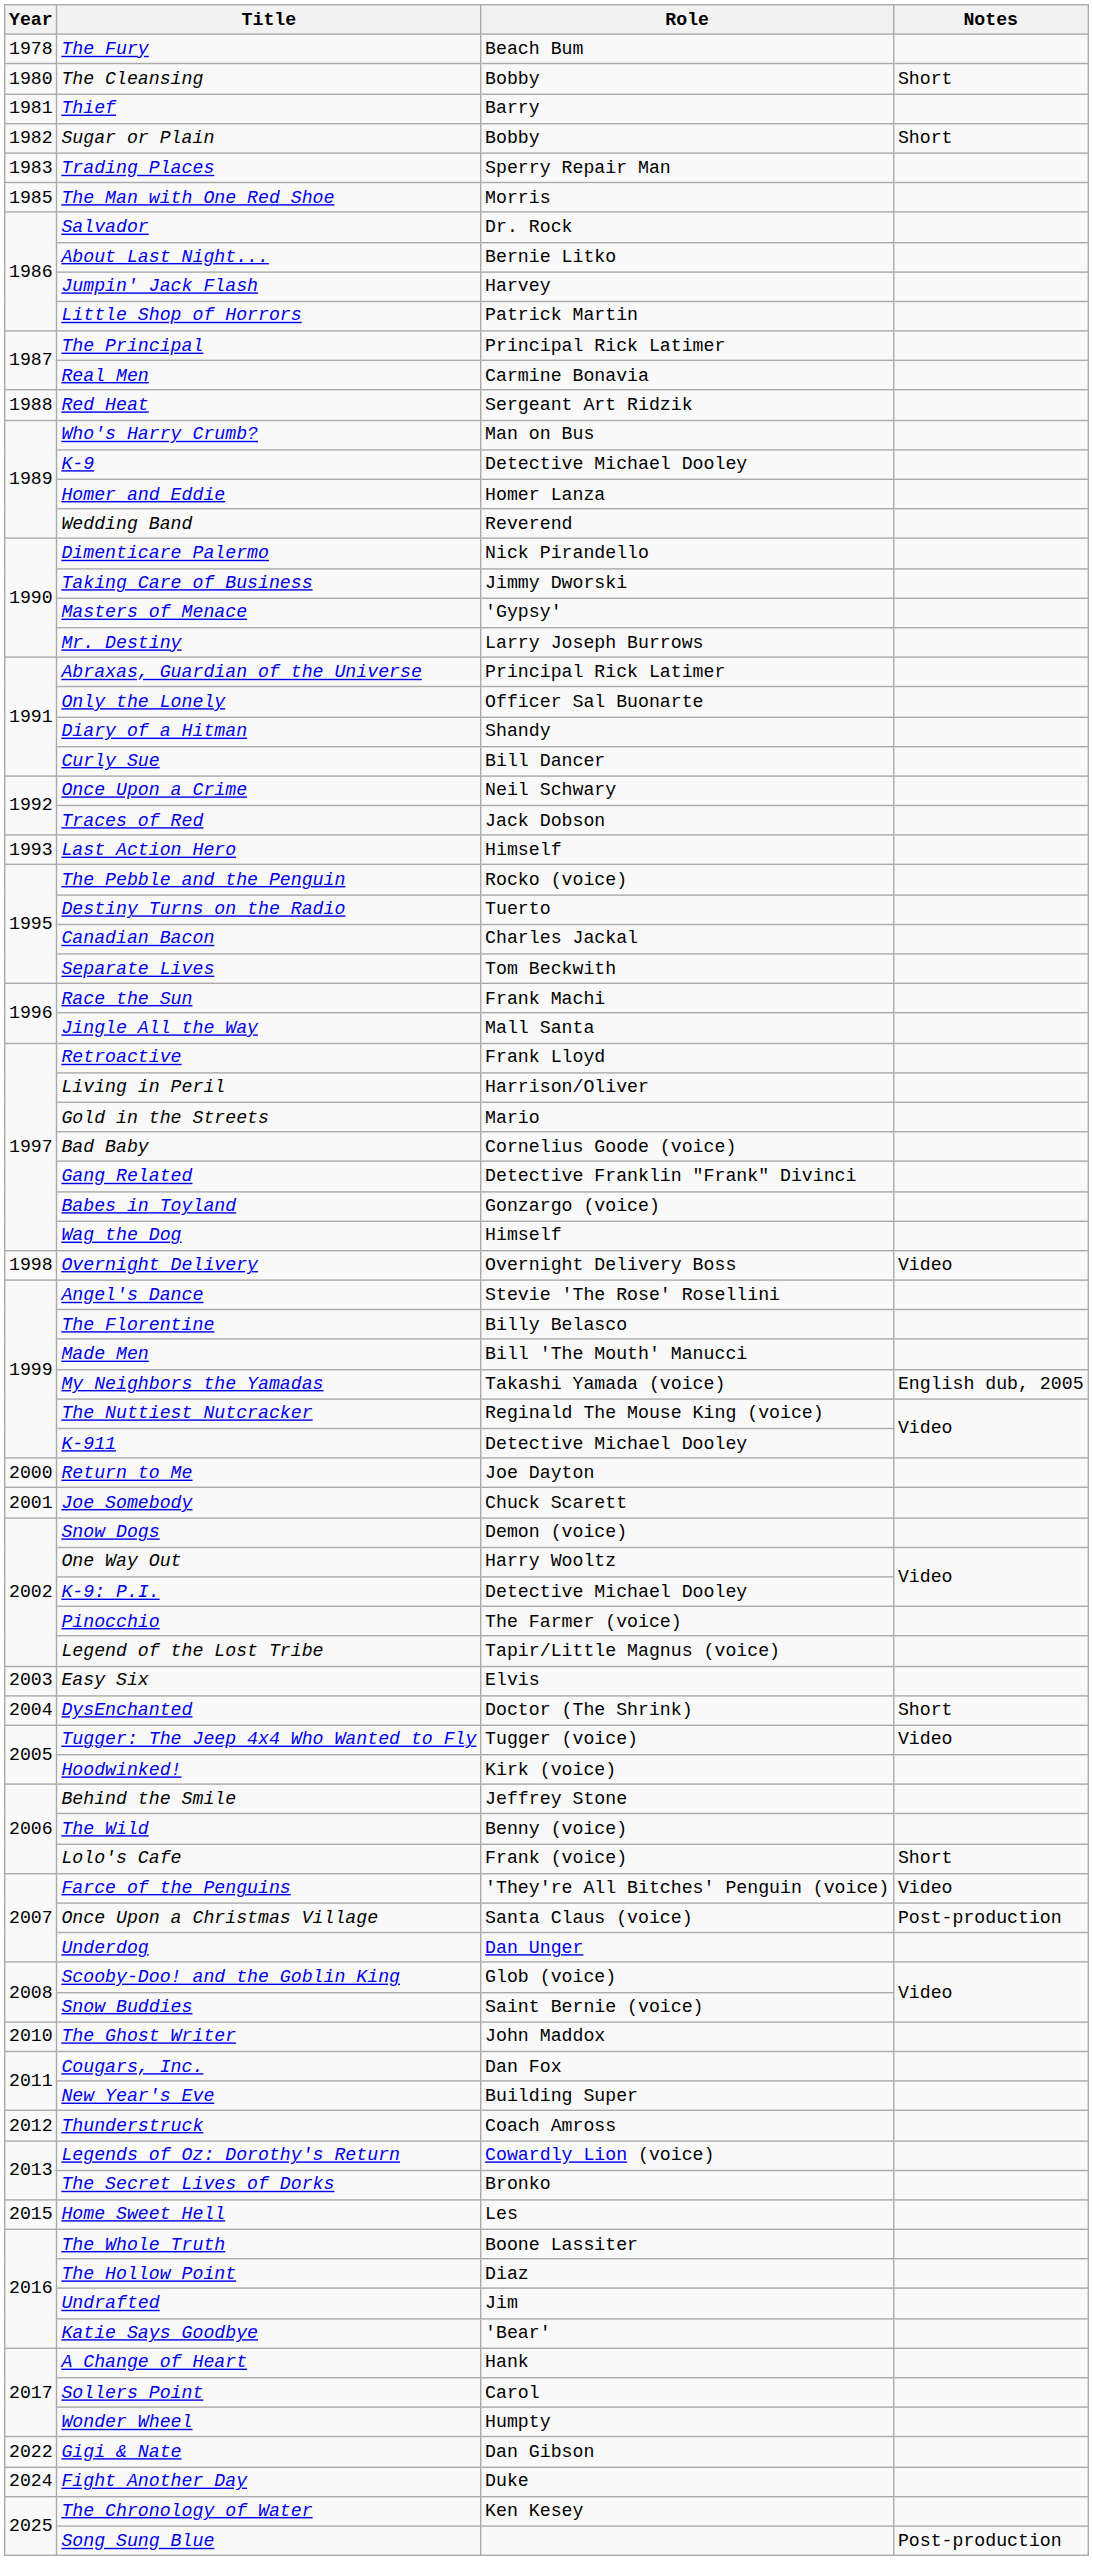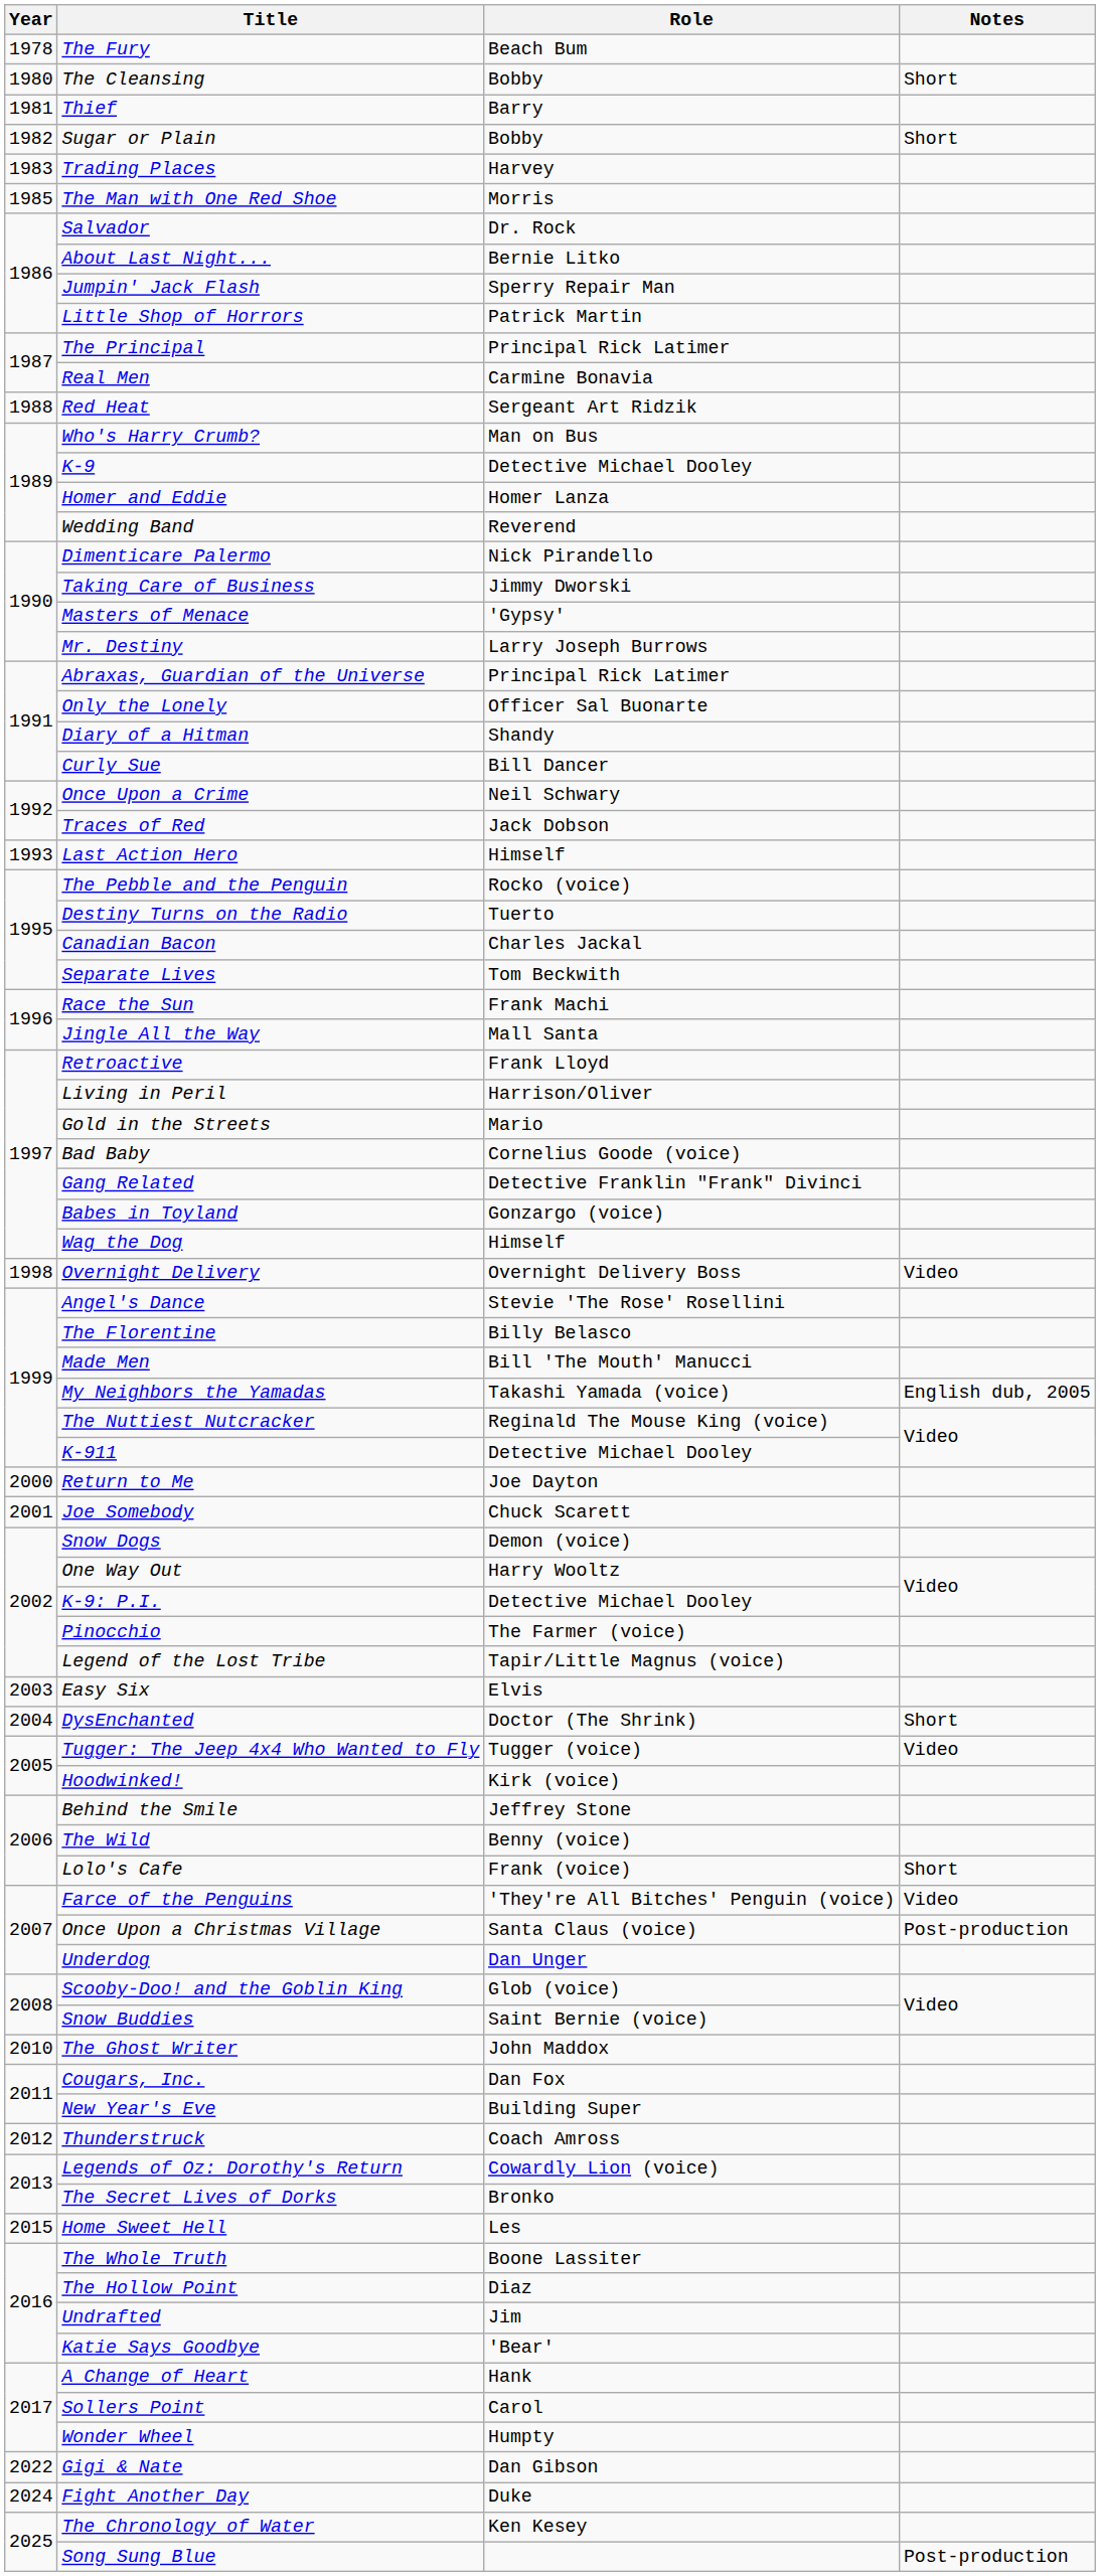 <table class="wikitable plainrowheaders sortable" style="margin-right: 0;">
 <tr>
 <th>Year</th>
 <th>Title</th>
 <th>Role</th>
 <th>Notes</th>
 </tr>
 <tr>
 <td>1978</td>
 <td data-sort-value="Fury, The"><em><a href='#'>The Fury</a></em></td>
 <td>Beach Bum</td>
 <td></td>
 </tr>
 <tr>
 <td>1980</td>
 <td data-sort-value="Cleansing, The"><em>The Cleansing</em></td>
 <td>Bobby</td>
 <td>Short</td>
 </tr>
 <tr>
 <td>1981</td>
 <td><em><a href='#'>Thief</a></em></td>
 <td>Barry</td>
 <td></td>
 </tr>
 <tr>
 <td>1982</td>
 <td><em>Sugar or Plain</em></td>
 <td>Bobby</td>
 <td>Short</td>
 </tr>
 <tr>
 <td>1983</td>
 <td><em><a href='#'>Trading Places</a></em></td>
-<td>Sperry Repair Man</td>
+<td>Harvey</td>
 <td></td>
 </tr>
 <tr>
 <td>1985</td>
 <td data-sort-value="Man with One Red Shoe, The"><em><a href='#'>The Man with One Red Shoe</a></em></td>
 <td>Morris</td>
 <td></td>
 </tr>
 <tr>
 <td rowspan="4">1986</td>
 <td><em><a href='#'>Salvador</a></em></td>
 <td>Dr. Rock</td>
 <td></td>
 </tr>
 <tr>
 <td><em><a href='#'>About Last Night...</a></em></td>
 <td>Bernie Litko</td>
 <td></td>
 </tr>
 <tr>
 <td><em><a href='#'>Jumpin' Jack Flash</a></em></td>
-<td>Harvey</td>
+<td>Sperry Repair Man</td>
 <td></td>
 </tr>
 <tr>
 <td><em><a href='#'>Little Shop of Horrors</a></em></td>
 <td>Patrick Martin</td>
 <td></td>
 </tr>
 <tr>
 <td rowspan="2">1987</td>
 <td data-sort-value="Principal, The"><em><a href='#'>The Principal</a></em></td>
 <td>Principal Rick Latimer</td>
 <td></td>
 </tr>
 <tr>
 <td><em><a href='#'>Real Men</a></em></td>
 <td>Carmine Bonavia</td>
 <td></td>
 </tr>
 <tr>
 <td>1988</td>
 <td><em><a href='#'>Red Heat</a></em></td>
 <td>Sergeant Art Ridzik</td>
 <td></td>
 </tr>
 <tr>
 <td rowspan="4">1989</td>
 <td><em><a href='#'>Who's Harry Crumb?</a></em></td>
 <td>Man on Bus</td>
 <td></td>
 </tr>
 <tr>
 <td><em><a href='#'>K-9</a></em></td>
 <td>Detective Michael Dooley</td>
 <td></td>
 </tr>
 <tr>
 <td><em><a href='#'>Homer and Eddie</a></em></td>
 <td>Homer Lanza</td>
 <td></td>
 </tr>
 <tr>
 <td><em>Wedding Band</em></td>
 <td>Reverend</td>
 <td></td>
 </tr>
 <tr>
 <td rowspan="4">1990</td>
 <td><em><a href='#'>Dimenticare Palermo</a></em></td>
 <td>Nick Pirandello</td>
 <td></td>
 </tr>
 <tr>
 <td><em><a href='#'>Taking Care of Business</a></em></td>
 <td>Jimmy Dworski</td>
 <td></td>
 </tr>
 <tr>
 <td><em><a href='#'>Masters of Menace</a></em></td>
 <td>'Gypsy'</td>
 <td></td>
 </tr>
 <tr>
 <td><em><a href='#'>Mr. Destiny</a></em></td>
 <td>Larry Joseph Burrows</td>
 <td></td>
 </tr>
 <tr>
 <td rowspan="4">1991</td>
 <td><em><a href='#'>Abraxas, Guardian of the Universe</a></em></td>
 <td>Principal Rick Latimer</td>
 <td></td>
 </tr>
 <tr>
 <td><em><a href='#'>Only the Lonely</a></em></td>
 <td>Officer Sal Buonarte</td>
 <td></td>
 </tr>
 <tr>
 <td><em><a href='#'>Diary of a Hitman</a></em></td>
 <td>Shandy</td>
 <td></td>
 </tr>
 <tr>
 <td><em><a href='#'>Curly Sue</a></em></td>
 <td>Bill Dancer</td>
 <td></td>
 </tr>
 <tr>
 <td rowspan="2">1992</td>
 <td><em><a href='#'>Once Upon a Crime</a></em></td>
 <td>Neil Schwary</td>
 <td></td>
 </tr>
 <tr>
 <td><em><a href='#'>Traces of Red</a></em></td>
 <td>Jack Dobson</td>
 <td></td>
 </tr>
 <tr>
 <td>1993</td>
 <td><em><a href='#'>Last Action Hero</a></em></td>
 <td>Himself</td>
 <td></td>
 </tr>
 <tr>
 <td rowspan="4">1995</td>
 <td data-sort-value="Pebble and the Penguin, The"><em><a href='#'>The Pebble and the Penguin</a></em></td>
 <td>Rocko (voice)</td>
 <td></td>
 </tr>
 <tr>
 <td><em><a href='#'>Destiny Turns on the Radio</a></em></td>
 <td>Tuerto</td>
 <td></td>
 </tr>
 <tr>
 <td><em><a href='#'>Canadian Bacon</a></em></td>
 <td>Charles Jackal</td>
 <td></td>
 </tr>
 <tr>
 <td><em><a href='#'>Separate Lives</a></em></td>
 <td>Tom Beckwith</td>
 <td></td>
 </tr>
 <tr>
 <td rowspan="2">1996</td>
 <td><em><a href='#'>Race the Sun</a></em></td>
 <td>Frank Machi</td>
 <td></td>
 </tr>
 <tr>
 <td><em><a href='#'>Jingle All the Way</a></em></td>
 <td>Mall Santa</td>
 <td></td>
 </tr>
 <tr>
 <td rowspan="7">1997</td>
 <td><em><a href='#'>Retroactive</a></em></td>
 <td>Frank Lloyd</td>
 <td></td>
 </tr>
 <tr>
 <td><em>Living in Peril</em></td>
 <td>Harrison/Oliver</td>
 <td></td>
 </tr>
 <tr>
 <td><em>Gold in the Streets</em></td>
 <td>Mario</td>
 <td></td>
 </tr>
 <tr>
 <td><em>Bad Baby</em></td>
 <td>Cornelius Goode (voice)</td>
 <td></td>
 </tr>
 <tr>
 <td><em><a href='#'>Gang Related</a></em></td>
 <td>Detective Franklin "Frank" Divinci</td>
 <td></td>
 </tr>
 <tr>
 <td><a href='#'><em>Babes in Toyland</em></a></td>
 <td>Gonzargo (voice)</td>
 <td></td>
 </tr>
 <tr>
 <td><em><a href='#'>Wag the Dog</a></em></td>
 <td>Himself</td>
 <td></td>
 </tr>
 <tr>
 <td>1998</td>
 <td><em><a href='#'>Overnight Delivery</a></em></td>
 <td>Overnight Delivery Boss</td>
 <td>Video</td>
 </tr>
 <tr>
 <td rowspan="6">1999</td>
 <td><em><a href='#'>Angel's Dance</a></em></td>
 <td>Stevie 'The Rose' Rosellini</td>
 <td></td>
 </tr>
 <tr>
 <td data-sort-value="Florentine, The"><em><a href='#'>The Florentine</a></em></td>
 <td>Billy Belasco</td>
 <td></td>
 </tr>
 <tr>
 <td><em><a href='#'>Made Men</a></em></td>
 <td>Bill 'The Mouth' Manucci</td>
 <td></td>
 </tr>
 <tr>
 <td><em><a href='#'>My Neighbors the Yamadas</a></em></td>
 <td>Takashi Yamada (voice)</td>
 <td>English dub, 2005</td>
 </tr>
 <tr>
 <td data-sort-value="Nuttiest Nutcracker, The"><em><a href='#'>The Nuttiest Nutcracker</a></em></td>
 <td>Reginald The Mouse King (voice)</td>
 <td rowspan="2">Video</td>
 </tr>
 <tr>
 <td><em><a href='#'>K-911</a></em></td>
 <td>Detective Michael Dooley</td>
 </tr>
 <tr>
 <td>2000</td>
 <td><em><a href='#'>Return to Me</a></em></td>
 <td>Joe Dayton</td>
 <td></td>
 </tr>
 <tr>
 <td>2001</td>
 <td><em><a href='#'>Joe Somebody</a></em></td>
 <td>Chuck Scarett</td>
 <td></td>
 </tr>
 <tr>
 <td rowspan="5">2002</td>
 <td><em><a href='#'>Snow Dogs</a></em></td>
 <td>Demon (voice)</td>
 <td></td>
 </tr>
 <tr>
 <td><em>One Way Out</em></td>
 <td>Harry Wooltz</td>
 <td rowspan="2">Video</td>
 </tr>
 <tr>
 <td><em><a href='#'>K-9: P.I.</a></em></td>
 <td>Detective Michael Dooley</td>
 </tr>
 <tr>
 <td><em><a href='#'>Pinocchio</a></em></td>
 <td>The Farmer (voice)</td>
 <td></td>
 </tr>
 <tr>
 <td><em>Legend of the Lost Tribe</em></td>
 <td>Tapir/Little Magnus (voice)</td>
 <td></td>
 </tr>
 <tr>
 <td>2003</td>
 <td><em>Easy Six</em></td>
 <td>Elvis</td>
 <td></td>
 </tr>
 <tr>
 <td>2004</td>
 <td><em><a href='#'>DysEnchanted</a></em></td>
 <td>Doctor (The Shrink)</td>
 <td>Short</td>
 </tr>
 <tr>
 <td rowspan="2">2005</td>
 <td><em><a href='#'>Tugger: The Jeep 4x4 Who Wanted to Fly</a></em></td>
 <td>Tugger (voice)</td>
 <td>Video</td>
 </tr>
 <tr>
 <td><em><a href='#'>Hoodwinked!</a></em></td>
 <td>Kirk (voice)</td>
 <td></td>
 </tr>
 <tr>
 <td rowspan="3">2006</td>
 <td><em>Behind the Smile</em></td>
 <td>Jeffrey Stone</td>
 <td></td>
 </tr>
 <tr>
 <td data-sort-value="Wild, The"><em><a href='#'>The Wild</a></em></td>
 <td>Benny (voice)</td>
 <td></td>
 </tr>
 <tr>
 <td><em>Lolo's Cafe</em></td>
 <td>Frank (voice)</td>
 <td>Short</td>
 </tr>
 <tr>
 <td rowspan="3">2007</td>
 <td><em><a href='#'>Farce of the Penguins</a></em></td>
 <td>'They're All Bitches' Penguin (voice)</td>
 <td>Video</td>
 </tr>
 <tr>
 <td><em>Once Upon a Christmas Village</em></td>
 <td>Santa Claus (voice)</td>
 <td>Post-production</td>
 </tr>
 <tr>
 <td><em><a href='#'>Underdog</a></em></td>
 <td><a href='#'>Dan Unger</a></td>
 <td></td>
 </tr>
 <tr>
 <td rowspan="2">2008</td>
 <td><em><a href='#'>Scooby-Doo! and the Goblin King</a></em></td>
 <td>Glob (voice)</td>
 <td rowspan="2">Video</td>
 </tr>
 <tr>
 <td><em><a href='#'>Snow Buddies</a></em></td>
 <td>Saint Bernie (voice)</td>
 </tr>
 <tr>
 <td>2010</td>
 <td data-sort-value="Ghost Writer, The"><em><a href='#'>The Ghost Writer</a></em></td>
 <td>John Maddox</td>
 <td></td>
 </tr>
 <tr>
 <td rowspan="2">2011</td>
 <td><em><a href='#'>Cougars, Inc.</a></em></td>
 <td>Dan Fox</td>
 <td></td>
 </tr>
 <tr>
 <td><em><a href='#'>New Year's Eve</a></em></td>
 <td>Building Super</td>
 <td></td>
 </tr>
 <tr>
 <td>2012</td>
 <td><em><a href='#'>Thunderstruck</a></em></td>
 <td>Coach Amross</td>
 <td></td>
 </tr>
 <tr>
 <td rowspan="2">2013</td>
 <td><em><a href='#'>Legends of Oz: Dorothy's Return</a></em></td>
 <td><a href='#'>Cowardly Lion</a> (voice)</td>
 <td></td>
 </tr>
 <tr>
 <td data-sort-value="Secret Lives of Dorks, The"><em><a href='#'>The Secret Lives of Dorks</a></em></td>
 <td>Bronko</td>
 <td></td>
 </tr>
 <tr>
 <td>2015</td>
 <td><em><a href='#'>Home Sweet Hell</a></em></td>
 <td>Les</td>
 <td></td>
 </tr>
 <tr>
 <td rowspan="4">2016</td>
 <td data-sort-value="Whole Truth, The"><em><a href='#'>The Whole Truth</a></em></td>
 <td>Boone Lassiter</td>
 <td></td>
 </tr>
 <tr>
 <td data-sort-value="Hollow Point, The"><em><a href='#'>The Hollow Point</a></em></td>
 <td>Diaz</td>
 <td></td>
 </tr>
 <tr>
 <td><em><a href='#'>Undrafted</a></em></td>
 <td>Jim</td>
 <td></td>
 </tr>
 <tr>
 <td><em><a href='#'>Katie Says Goodbye</a></em></td>
 <td>'Bear'</td>
 <td></td>
 </tr>
 <tr>
 <td rowspan="3">2017</td>
 <td data-sort-value="Change of Heart, A"><em><a href='#'>A Change of Heart</a></em></td>
 <td>Hank</td>
 <td></td>
 </tr>
 <tr>
 <td><em><a href='#'>Sollers Point</a></em></td>
 <td>Carol</td>
 <td></td>
 </tr>
 <tr>
 <td><em><a href='#'>Wonder Wheel</a></em></td>
 <td>Humpty</td>
 <td></td>
 </tr>
 <tr>
 <td>2022</td>
 <td><em><a href='#'>Gigi & Nate</a></em></td>
 <td>Dan Gibson</td>
 <td></td>
 </tr>
 <tr>
 <td>2024</td>
 <td><em><a href='#'>Fight Another Day</a></em></td>
 <td>Duke</td>
 <td></td>
 </tr>
 <tr>
 <td rowspan="2">2025</td>
 <td><em><a href='#'>The Chronology of Water</a></em></td>
 <td>Ken Kesey</td>
 <td></td>
 </tr>
 <tr>
 <td><em><a href='#'>Song Sung Blue</a></em></td>
 <td></td>
 <td>Post-production</td>
 </tr>
 <tr>
 </tr>
 </table>
